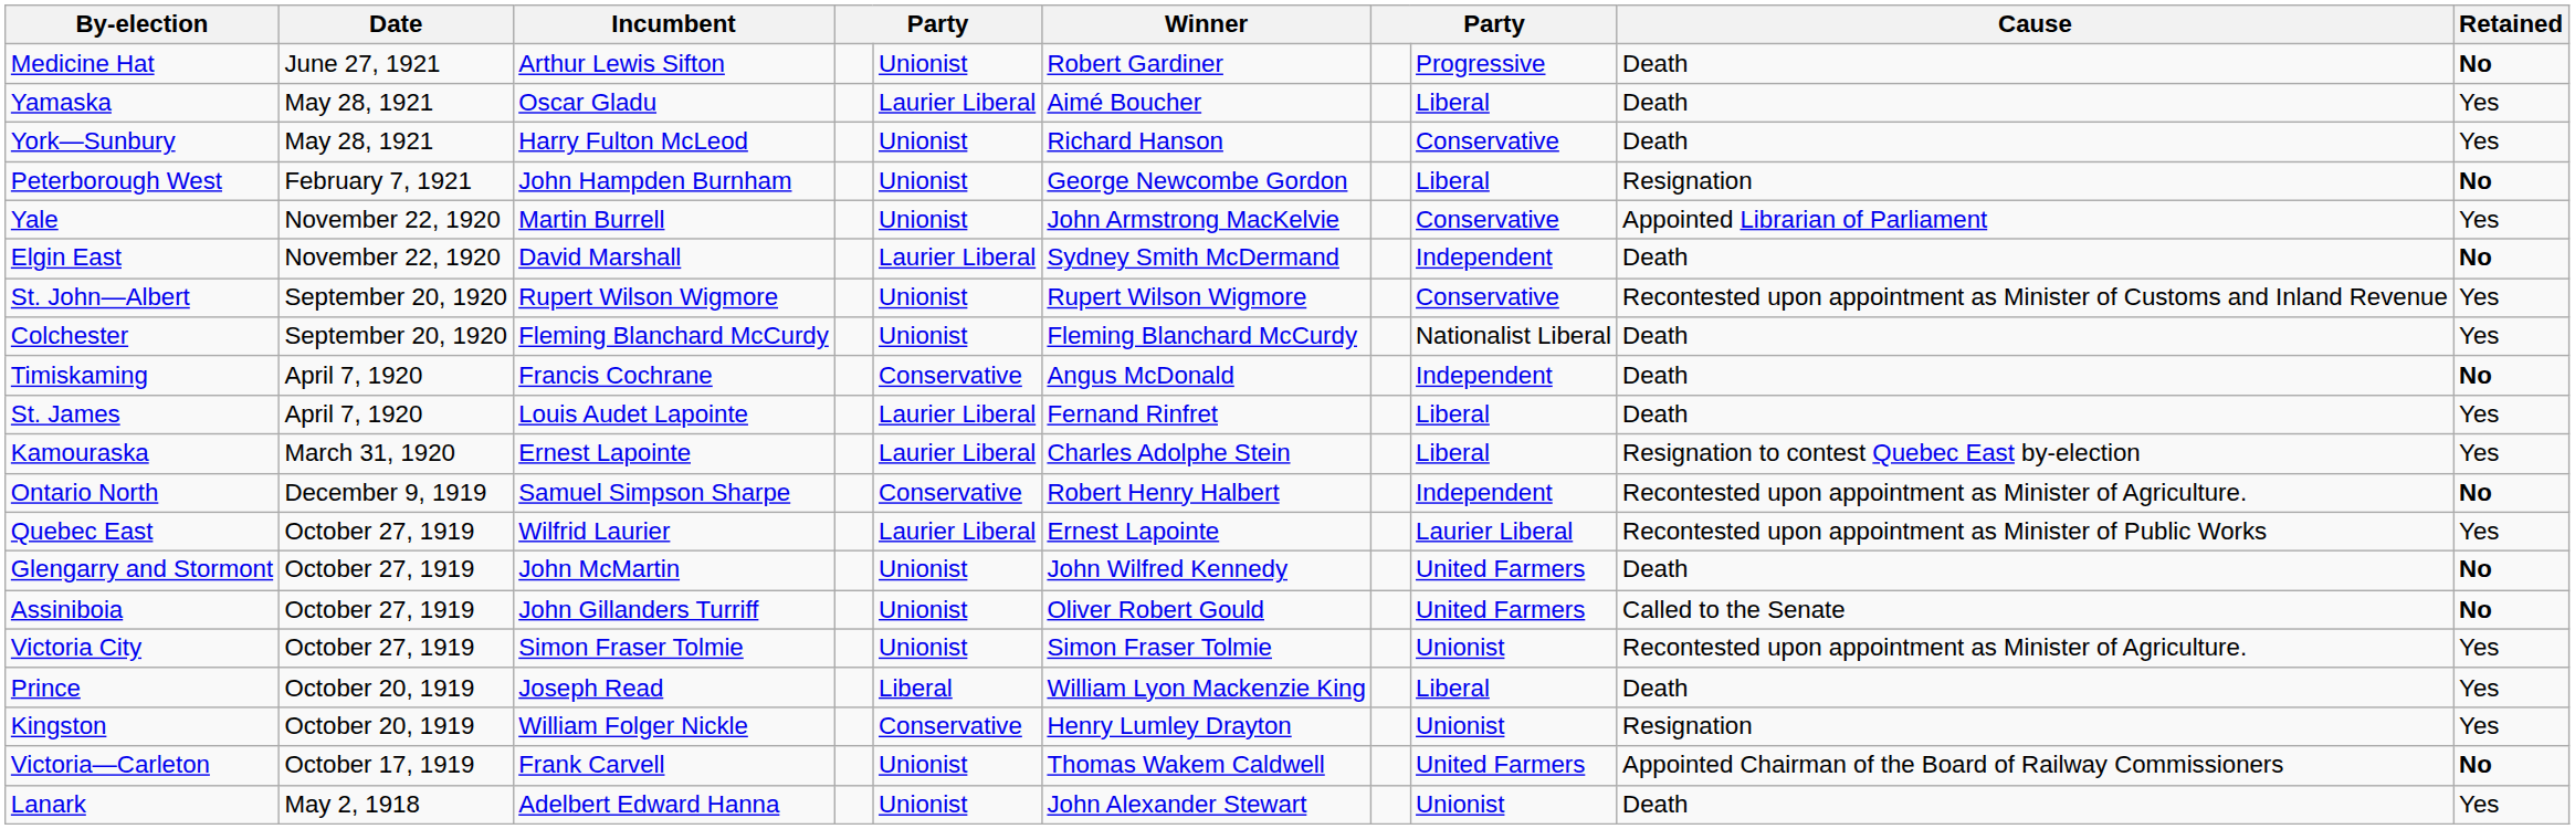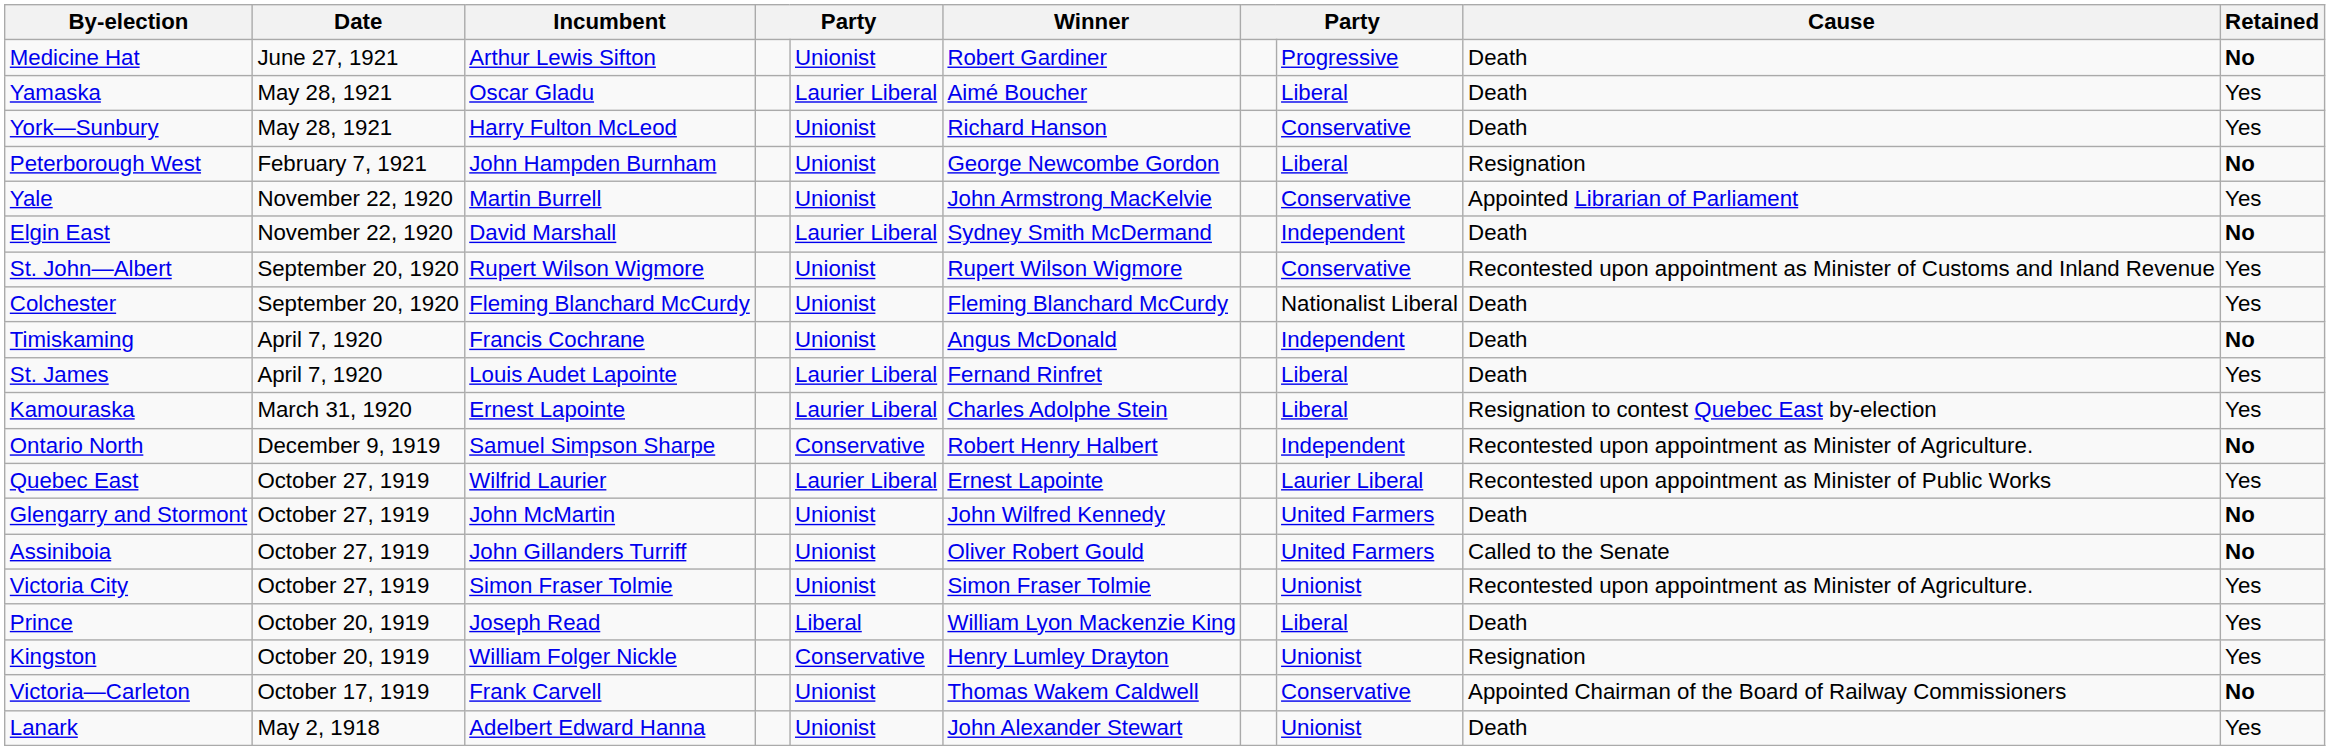 <table class="wikitable">
 <tr>
 <th>By-election</th>
 <th>Date</th>
 <th>Incumbent</th>
 <th colspan=2>Party</th>
 <th>Winner</th>
 <th colspan=2>Party</th>
 <th>Cause</th>
 <th>Retained</th>
 </tr>
 <tr>
 <td><a href='#'>Medicine Hat</a></td>
 <td>June 27, 1921</td>
 <td><a href='#'>Arthur Lewis Sifton</a></td>
 <td>    </td>
 <td><a href='#'>Unionist</a></td>
 <td><a href='#'>Robert Gardiner</a></td>
 <td>    </td>
 <td><a href='#'>Progressive</a></td>
 <td>Death</td>
 <td><strong>No</strong></td>
 </tr>
 <tr>
 <td><a href='#'>Yamaska</a></td>
 <td>May 28, 1921</td>
 <td><a href='#'>Oscar Gladu</a></td>
 <td>    </td>
 <td><a href='#'>Laurier Liberal</a></td>
 <td><a href='#'>Aimé Boucher</a></td>
 <td>    </td>
 <td><a href='#'>Liberal</a></td>
 <td>Death</td>
 <td>Yes</td>
 </tr>
 <tr>
 <td><a href='#'>York—Sunbury</a></td>
 <td>May 28, 1921</td>
 <td><a href='#'>Harry Fulton McLeod</a></td>
 <td>    </td>
 <td><a href='#'>Unionist</a></td>
 <td><a href='#'>Richard Hanson</a></td>
 <td>    </td>
 <td><a href='#'>Conservative</a></td>
 <td>Death</td>
 <td>Yes</td>
 </tr>
 <tr>
 <td><a href='#'>Peterborough West</a></td>
 <td>February 7, 1921</td>
 <td><a href='#'>John Hampden Burnham</a></td>
 <td>    </td>
 <td><a href='#'>Unionist</a></td>
 <td><a href='#'>George Newcombe Gordon</a></td>
 <td>    </td>
 <td><a href='#'>Liberal</a></td>
 <td>Resignation</td>
 <td><strong>No</strong></td>
 </tr>
 <tr>
 <td><a href='#'>Yale</a></td>
 <td>November 22, 1920</td>
 <td><a href='#'>Martin Burrell</a></td>
 <td>    </td>
 <td><a href='#'>Unionist</a></td>
 <td><a href='#'>John Armstrong MacKelvie</a></td>
 <td>    </td>
 <td><a href='#'>Conservative</a></td>
 <td>Appointed <a href='#'>Librarian of Parliament</a></td>
 <td>Yes</td>
 </tr>
 <tr>
 <td><a href='#'>Elgin East</a></td>
 <td>November 22, 1920</td>
 <td><a href='#'>David Marshall</a></td>
 <td>    </td>
 <td><a href='#'>Laurier Liberal</a></td>
 <td><a href='#'>Sydney Smith McDermand</a></td>
 <td>    </td>
 <td><a href='#'>Independent</a></td>
 <td>Death</td>
 <td><strong>No</strong></td>
 </tr>
 <tr>
 <td><a href='#'>St. John—Albert</a></td>
 <td>September 20, 1920</td>
 <td><a href='#'>Rupert Wilson Wigmore</a></td>
 <td>    </td>
 <td><a href='#'>Unionist</a></td>
 <td><a href='#'>Rupert Wilson Wigmore</a></td>
 <td>    </td>
 <td><a href='#'>Conservative</a></td>
 <td>Recontested upon appointment as Minister of Customs and Inland Revenue</td>
 <td>Yes</td>
 </tr>
 <tr>
 <td><a href='#'>Colchester</a></td>
 <td>September 20, 1920</td>
 <td><a href='#'>Fleming Blanchard McCurdy</a></td>
 <td>    </td>
 <td><a href='#'>Unionist</a></td>
 <td><a href='#'>Fleming Blanchard McCurdy</a></td>
 <td>    </td>
 <td>Nationalist Liberal</td>
 <td>Death</td>
 <td>Yes</td>
 </tr>
 <tr>
 <td><a href='#'>Timiskaming</a></td>
 <td>April 7, 1920</td>
 <td><a href='#'>Francis Cochrane</a></td>
 <td>    </td>
-<td><a href='#'>Conservative</a></td>
+<td><a href='#'>Unionist</a></td>
 <td><a href='#'>Angus McDonald</a></td>
 <td>    </td>
 <td><a href='#'>Independent</a></td>
 <td>Death</td>
 <td><strong>No</strong></td>
 </tr>
 <tr>
 <td><a href='#'>St. James</a></td>
 <td>April 7, 1920</td>
 <td><a href='#'>Louis Audet Lapointe</a></td>
 <td>    </td>
 <td><a href='#'>Laurier Liberal</a></td>
 <td><a href='#'>Fernand Rinfret</a></td>
 <td>    </td>
 <td><a href='#'>Liberal</a></td>
 <td>Death</td>
 <td>Yes</td>
 </tr>
 <tr>
 <td><a href='#'>Kamouraska</a></td>
 <td>March 31, 1920</td>
 <td><a href='#'>Ernest Lapointe</a></td>
 <td>    </td>
 <td><a href='#'>Laurier Liberal</a></td>
 <td><a href='#'>Charles Adolphe Stein</a></td>
 <td>    </td>
 <td><a href='#'>Liberal</a></td>
 <td>Resignation to contest <a href='#'>Quebec East</a> by-election</td>
 <td>Yes</td>
 </tr>
 <tr>
 <td><a href='#'>Ontario North</a></td>
 <td>December 9, 1919</td>
 <td><a href='#'>Samuel Simpson Sharpe</a></td>
 <td>    </td>
 <td><a href='#'>Conservative</a></td>
 <td><a href='#'>Robert Henry Halbert</a></td>
 <td>    </td>
 <td><a href='#'>Independent</a></td>
 <td>Recontested upon appointment as Minister of Agriculture.</td>
 <td><strong>No</strong></td>
 </tr>
 <tr>
 <td><a href='#'>Quebec East</a></td>
 <td>October 27, 1919</td>
 <td><a href='#'>Wilfrid Laurier</a></td>
 <td>    </td>
 <td><a href='#'>Laurier Liberal</a></td>
 <td><a href='#'>Ernest Lapointe</a></td>
 <td>    </td>
 <td><a href='#'>Laurier Liberal</a></td>
 <td>Recontested upon appointment as Minister of Public Works</td>
 <td>Yes</td>
 </tr>
 <tr>
 <td><a href='#'>Glengarry and Stormont</a></td>
 <td>October 27, 1919</td>
 <td><a href='#'>John McMartin</a></td>
 <td>    </td>
 <td><a href='#'>Unionist</a></td>
 <td><a href='#'>John Wilfred Kennedy</a></td>
 <td>    </td>
 <td><a href='#'>United Farmers</a></td>
 <td>Death</td>
 <td><strong>No</strong></td>
 </tr>
 <tr>
 <td><a href='#'>Assiniboia</a></td>
 <td>October 27, 1919</td>
 <td><a href='#'>John Gillanders Turriff</a></td>
 <td>    </td>
 <td><a href='#'>Unionist</a></td>
 <td><a href='#'>Oliver Robert Gould</a></td>
 <td>    </td>
 <td><a href='#'>United Farmers</a></td>
 <td>Called to the Senate</td>
 <td><strong>No</strong></td>
 </tr>
 <tr>
 <td><a href='#'>Victoria City</a></td>
 <td>October 27, 1919</td>
 <td><a href='#'>Simon Fraser Tolmie</a></td>
 <td>    </td>
 <td><a href='#'>Unionist</a></td>
 <td><a href='#'>Simon Fraser Tolmie</a></td>
 <td>    </td>
 <td><a href='#'>Unionist</a></td>
 <td>Recontested upon appointment as Minister of Agriculture.</td>
 <td>Yes</td>
 </tr>
 <tr>
 <td><a href='#'>Prince</a></td>
 <td>October 20, 1919</td>
 <td><a href='#'>Joseph Read</a></td>
 <td>    </td>
 <td><a href='#'>Liberal</a></td>
 <td><a href='#'>William Lyon Mackenzie King</a></td>
 <td>    </td>
 <td><a href='#'>Liberal</a></td>
 <td>Death</td>
 <td>Yes</td>
 </tr>
 <tr>
 <td><a href='#'>Kingston</a></td>
 <td>October 20, 1919</td>
 <td><a href='#'>William Folger Nickle</a></td>
 <td>    </td>
 <td><a href='#'>Conservative</a></td>
 <td><a href='#'>Henry Lumley Drayton</a></td>
 <td>    </td>
 <td><a href='#'>Unionist</a></td>
 <td>Resignation</td>
 <td>Yes</td>
 </tr>
 <tr>
 <td><a href='#'>Victoria—Carleton</a></td>
 <td>October 17, 1919</td>
 <td><a href='#'>Frank Carvell</a></td>
 <td>    </td>
 <td><a href='#'>Unionist</a></td>
 <td><a href='#'>Thomas Wakem Caldwell</a></td>
 <td>    </td>
-<td><a href='#'>United Farmers</a></td>
+<td><a href='#'>Conservative</a></td>
 <td>Appointed Chairman of the Board of Railway Commissioners</td>
 <td><strong>No</strong></td>
 </tr>
 <tr>
 <td><a href='#'>Lanark</a></td>
 <td>May 2, 1918</td>
 <td><a href='#'>Adelbert Edward Hanna</a></td>
 <td>    </td>
 <td><a href='#'>Unionist</a></td>
 <td><a href='#'>John Alexander Stewart</a></td>
 <td>    </td>
 <td><a href='#'>Unionist</a></td>
 <td>Death</td>
 <td>Yes</td>
 </tr>
 <tr>
 </tr>
 </table>
